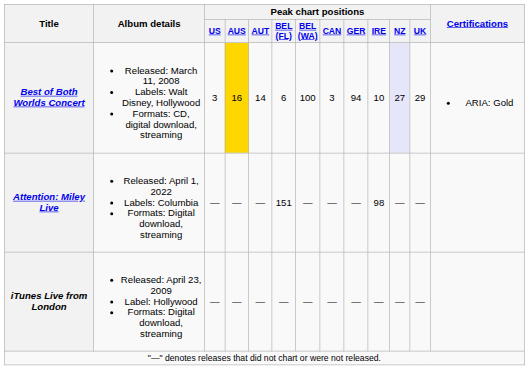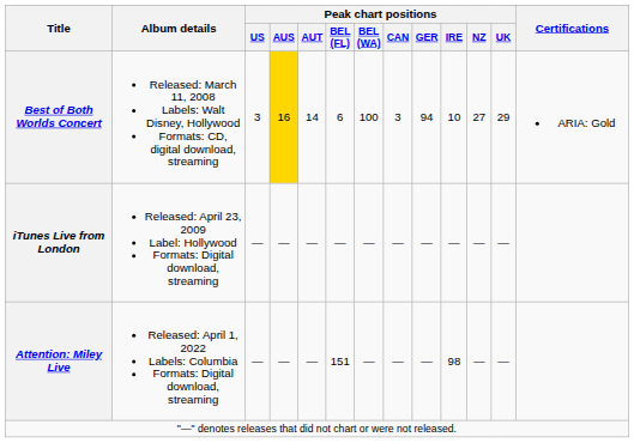 <table class="wikitable plainrowheaders" style="text-align:center;">
 <tr>
 <th scope="col" rowspan="2" style="width:14em;">Title</th>
 <th scope="col" rowspan="2" style="width:16em;">Album details</th>
 <th scope="col" colspan="10">Peak chart positions</th>
 <th scope="col" rowspan="2" style="width:13em;"><a href='#'>Certifications</a></th>
 </tr>
 <tr>
 <th scope="col" style="width:2.5em;font-size:90%;"><a href='#'>US</a><br></th>
 <th scope="col" style="width:2.5em;font-size:90%;"><a href='#'>AUS</a><br></th>
 <th scope="col" style="width:2.5em;font-size:90%;"><a href='#'>AUT</a><br></th>
 <th scope="col" style="width:2.5em;font-size:90%;"><a href='#'>BEL<br>(FL)</a><br></th>
 <th scope="col" style="width:2.5em;font-size:90%;"><a href='#'>BEL<br>(WA)</a><br></th>
 <th scope="col" style="width:2.5em;font-size:90%;"><a href='#'>CAN</a><br></th>
 <th scope="col" style="width:2.5em;font-size:90%;"><a href='#'>GER</a><br></th>
 <th scope="col" style="width:2.5em;font-size:90%;"><a href='#'>IRE</a><br></th>
 <th scope="col" style="width:2.5em;font-size:90%;"><a href='#'>NZ</a><br></th>
 <th scope="col" style="width:2.5em;font-size:90%;"><a href='#'>UK</a><br></th>
 </tr>
 <tr>
 <th scope="row"><em><a href='#'>Best of Both Worlds Concert</a></em></th>
 <td><br><ul><li>Released: March 11, 2008</li><li>Labels: Walt Disney, Hollywood</li><li>Formats: CD, digital download, streaming</li></ul></td>
 <td>3</td>
 <td style="background: gold;">16</td>
 <td>14</td>
 <td>6</td>
 <td>100</td>
 <td>3</td>
 <td>94</td>
 <td>10</td>
-<td style="background: lavender;">27</td>
+<td>27</td>
 <td>29</td>
 <td><br><ul><li>ARIA: Gold</li></ul></td>
+</tr>
+<tr>
+<th scope="row"><em>iTunes Live from London</em></th>
+<td><br><ul><li>Released: April 23, 2009</li><li>Label: Hollywood</li><li>Formats: Digital download, streaming</li></ul></td>
+<td>—</td>
+<td>—</td>
+<td>—</td>
+<td>—</td>
+<td>—</td>
+<td>—</td>
+<td>—</td>
+<td>—</td>
+<td>—</td>
+<td>—</td>
+<td></td>
 </tr>
 <tr>
 <th scope="row"><em><a href='#'>Attention: Miley Live</a></em></th>
 <td><br><ul><li>Released: April 1, 2022</li><li>Labels: Columbia</li><li>Formats: Digital download, streaming</li></ul></td>
 <td>—</td>
 <td>—</td>
 <td>—</td>
 <td>151</td>
 <td>—</td>
 <td>—</td>
 <td>—</td>
 <td>98</td>
 <td>—</td>
 <td>—</td>
 <td></td>
 </tr>
 <tr>
-<th scope="row"><em>iTunes Live from London</em></th>
-<td><br><ul><li>Released: April 23, 2009</li><li>Label: Hollywood</li><li>Formats: Digital download, streaming</li></ul></td>
-<td>—</td>
-<td>—</td>
-<td>—</td>
-<td>—</td>
-<td>—</td>
-<td>—</td>
-<td>—</td>
-<td>—</td>
-<td>—</td>
-<td>—</td>
-<td></td>
-</tr>
-<tr>
 <td colspan="13" style="text-align:center; font-size:90%;">"—" denotes releases that did not chart or were not released.</td>
 </tr>
 </table>
